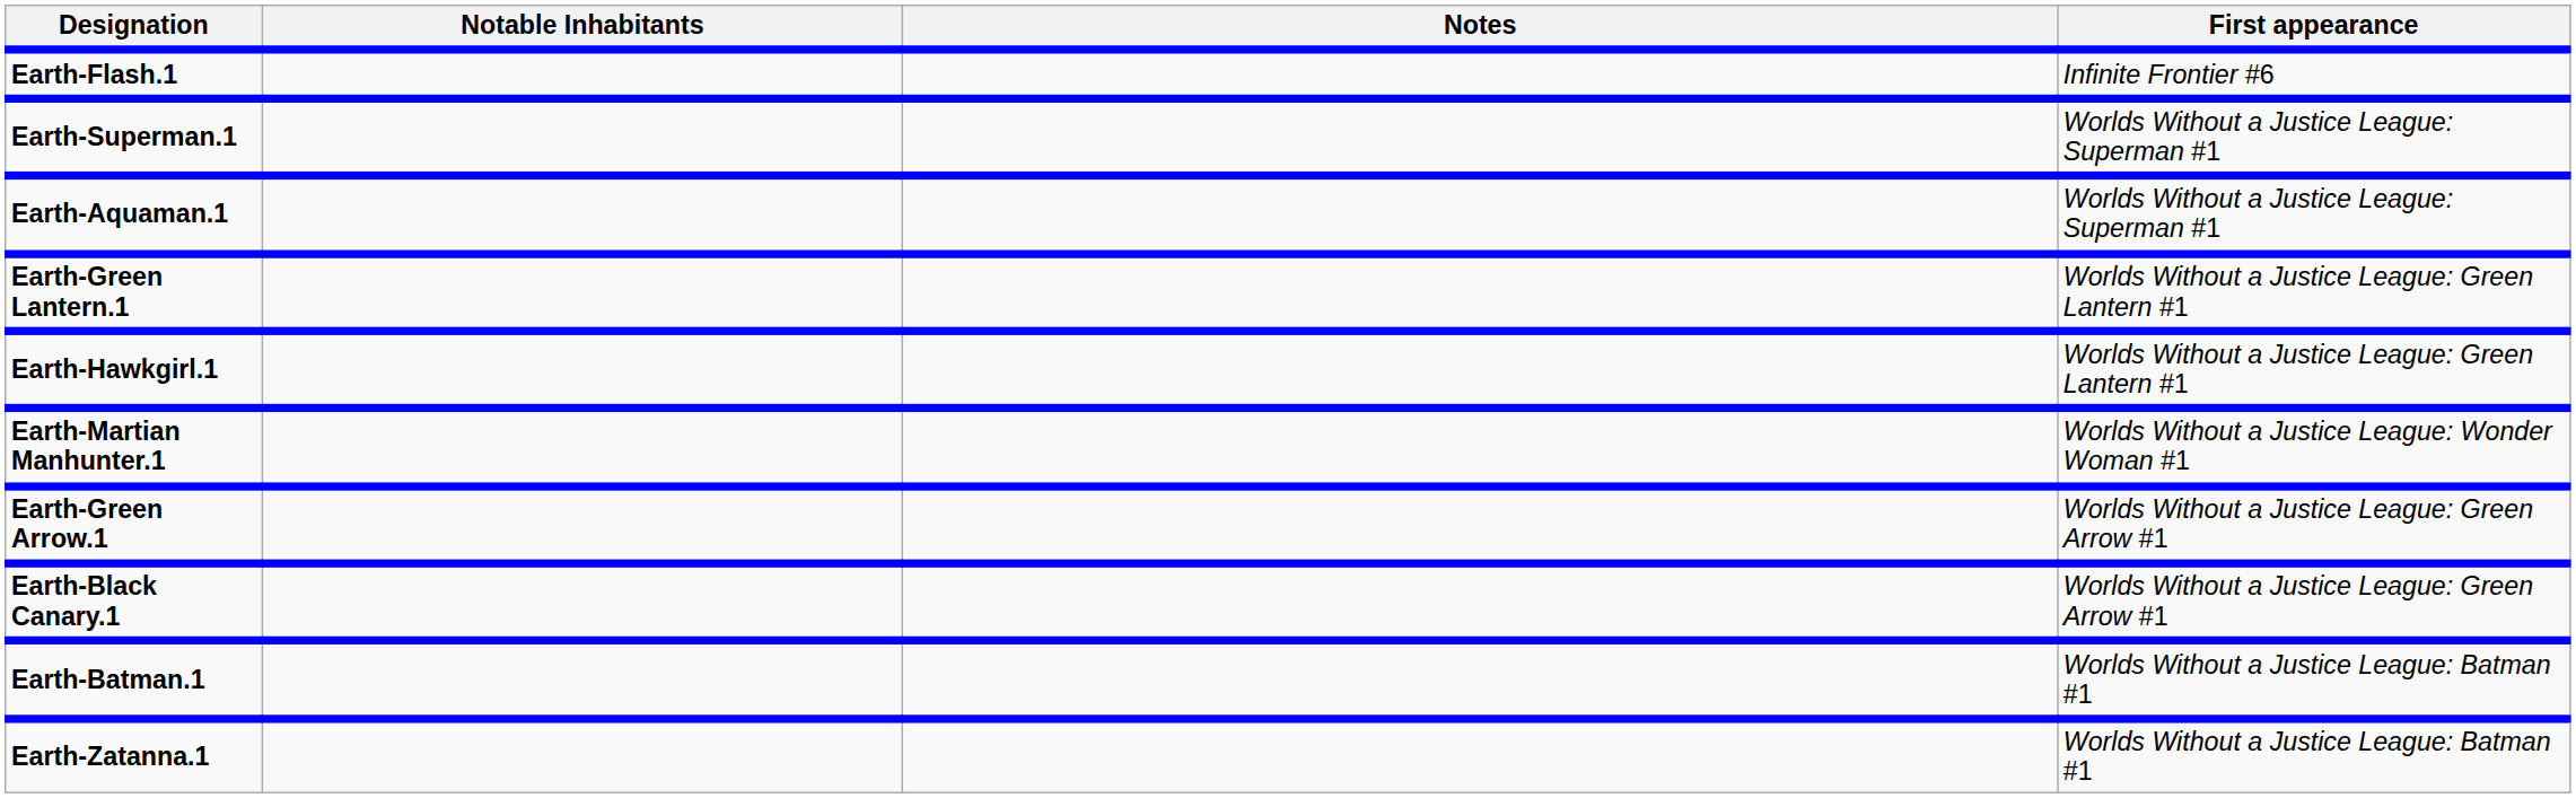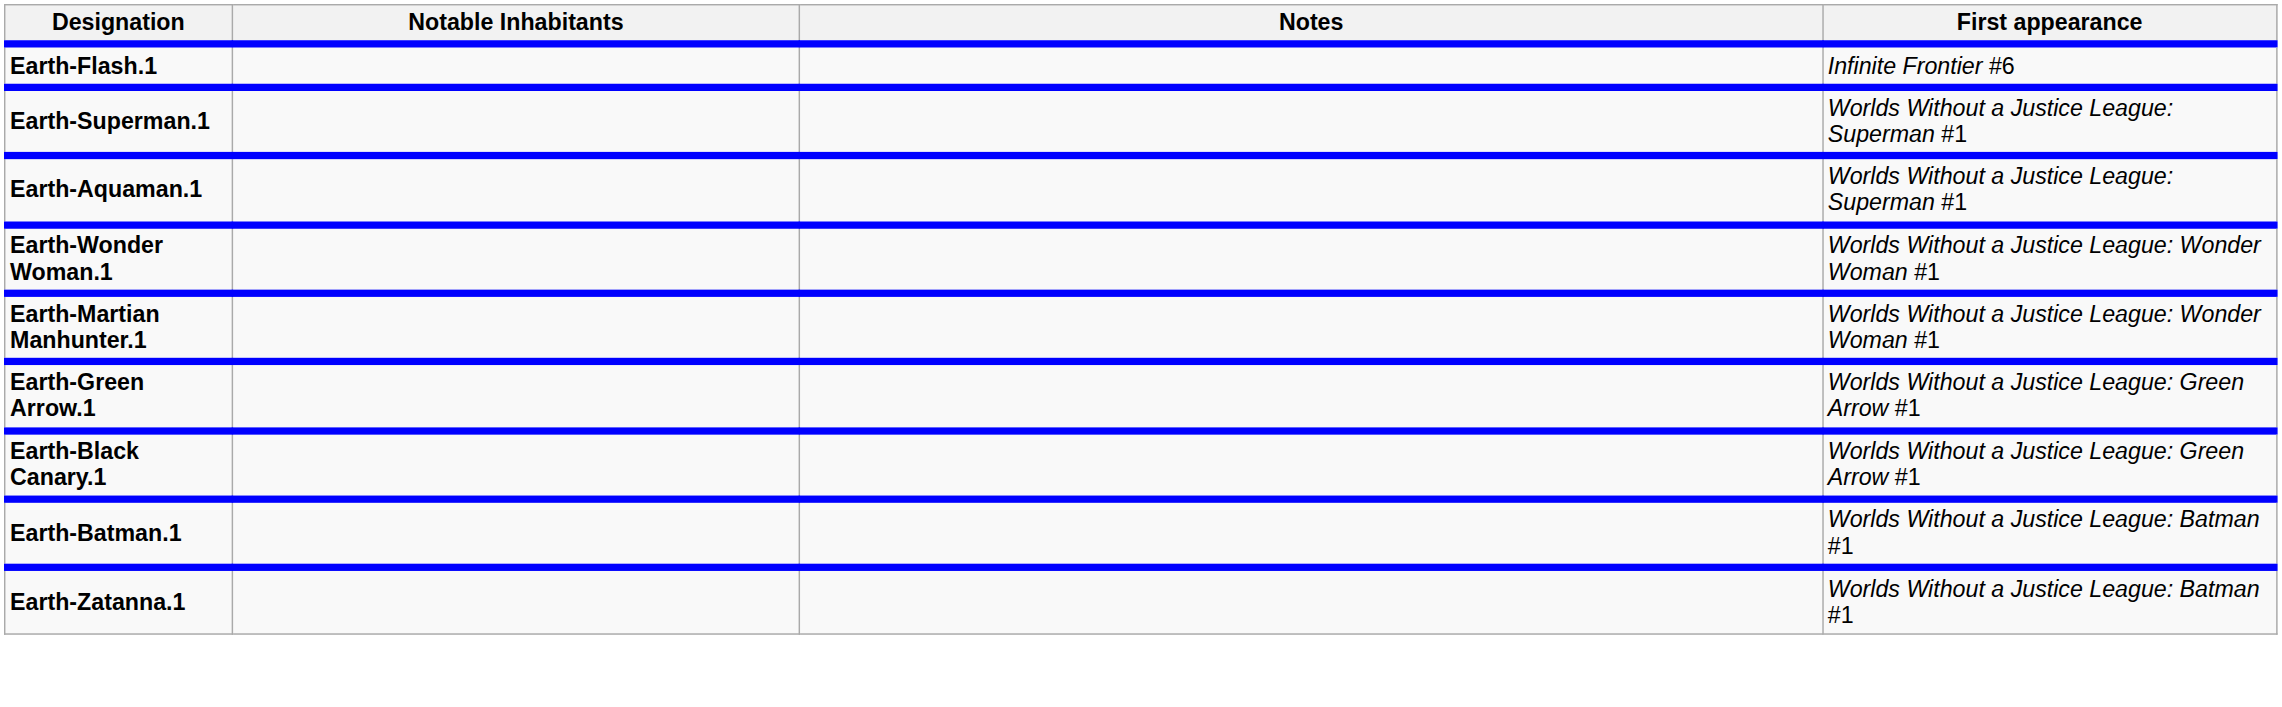 <table class="wikitable sortable">
 <tr>
 <th width=10%>Designation</th>
 <th width=25%>Notable Inhabitants</th>
 <th width=45%>Notes</th>
 <th width=30%>First appearance</th>
 </tr>
 <tr style="border-top: solid thick blue">
 <td><strong>Earth-Flash.1</strong></td>
 <td></td>
 <td></td>
 <td><em>Infinite Frontier</em> #6</td>
 </tr>
 <tr style="border-top: solid thick blue">
 <td><strong>Earth-Superman.1</strong></td>
 <td></td>
 <td></td>
 <td><em>Worlds Without a Justice League: Superman</em> #1</td>
 </tr>
 <tr style="border-top: solid thick blue">
 <td><strong>Earth-Aquaman.1</strong></td>
 <td></td>
 <td></td>
 <td><em>Worlds Without a Justice League: Superman</em> #1</td>
 </tr>
 <tr style="border-top: solid thick blue">
-<td><strong>Earth-Green Lantern.1</strong></td>
+<td><strong>Earth-Wonder Woman.1</strong></td>
 <td></td>
 <td></td>
-<td><em>Worlds Without a Justice League: Green Lantern</em> #1</td>
-</tr>
-<tr style="border-top: solid thick blue">
-<td><strong>Earth-Hawkgirl.1</strong></td>
-<td></td>
-<td></td>
-<td><em>Worlds Without a Justice League: Green Lantern</em> #1</td>
+<td><em>Worlds Without a Justice League: Wonder Woman</em> #1</td>
 </tr>
 <tr style="border-top: solid thick blue">
 <td><strong>Earth-Martian Manhunter.1</strong></td>
 <td></td>
 <td></td>
 <td><em>Worlds Without a Justice League: Wonder Woman</em> #1</td>
 </tr>
 <tr style="border-top: solid thick blue">
 <td><strong>Earth-Green Arrow.1</strong></td>
 <td></td>
 <td></td>
 <td><em>Worlds Without a Justice League: Green Arrow</em> #1</td>
 </tr>
 <tr style="border-top: solid thick blue">
 <td><strong>Earth-Black Canary.1</strong></td>
 <td></td>
 <td></td>
 <td><em>Worlds Without a Justice League: Green Arrow</em> #1</td>
 </tr>
 <tr style="border-top: solid thick blue">
 <td><strong>Earth-Batman.1</strong></td>
 <td></td>
 <td></td>
 <td><em>Worlds Without a Justice League: Batman</em> #1</td>
 </tr>
 <tr style="border-top: solid thick blue">
 <td><strong>Earth-Zatanna.1</strong></td>
 <td></td>
 <td></td>
 <td><em>Worlds Without a Justice League: Batman</em> #1</td>
 </tr>
 </table>
